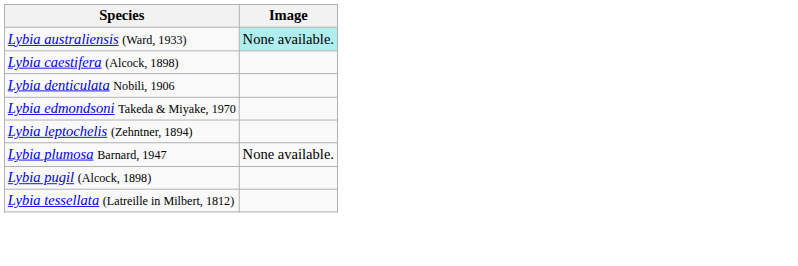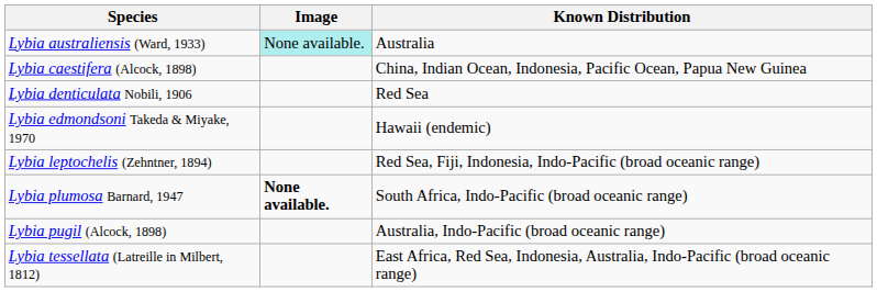 <table class="wikitable">
 <tr>
 <th>Species</th>
 <th>Image</th>
+<th>Known Distribution</th>
 </tr>
 <tr>
 <td><em><a href='#'>Lybia australiensis</a></em> <small>(Ward, 1933)</small></td>
 <td style="background: paleturquoise;">None available.</td>
+<td>Australia</td>
 </tr>
 <tr>
 <td><em><a href='#'>Lybia caestifera</a></em> <small>(Alcock, 1898)</small></td>
 <td></td>
+<td>China, Indian Ocean, Indonesia, Pacific Ocean, Papua New Guinea</td>
 </tr>
 <tr>
 <td><em><a href='#'>Lybia denticulata</a></em> <small>Nobili, 1906</small></td>
 <td></td>
+<td>Red Sea</td>
 </tr>
 <tr>
 <td><em><a href='#'>Lybia edmondsoni</a></em> <small>Takeda & Miyake, 1970</small></td>
 <td></td>
+<td>Hawaii (endemic)</td>
 </tr>
 <tr>
 <td><em><a href='#'>Lybia leptochelis</a></em> <small>(Zehntner, 1894)</small></td>
 <td></td>
+<td>Red Sea, Fiji, Indonesia, Indo-Pacific (broad oceanic range)</td>
 </tr>
 <tr>
 <td><em><a href='#'>Lybia plumosa</a></em> <small>Barnard, 1947</small></td>
-<td>None available.</td>
+<td><strong>None available.</strong></td>
+<td>South Africa, Indo-Pacific (broad oceanic range)</td>
 </tr>
 <tr>
 <td><em><a href='#'>Lybia pugil</a></em> <small>(Alcock, 1898)</small></td>
 <td></td>
+<td>Australia, Indo-Pacific (broad oceanic range)</td>
 </tr>
 <tr>
 <td><em><a href='#'>Lybia tessellata</a></em> <small>(Latreille in Milbert, 1812)</small></td>
 <td></td>
+<td>East Africa, Red Sea, Indonesia, Australia, Indo-Pacific (broad oceanic range)</td>
 </tr>
 </table>
